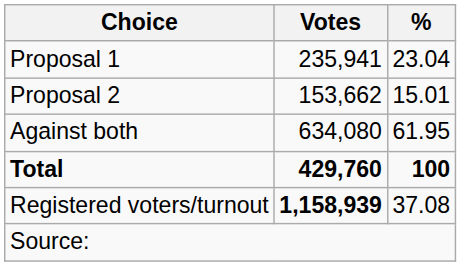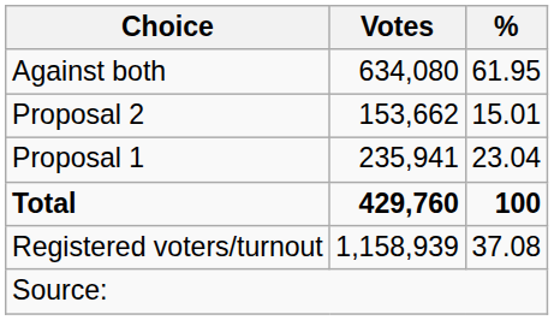 <table class=wikitable style=text-align:right>
 <tr>
 <th>Choice</th>
 <th>Votes</th>
 <th>%</th>
 </tr>
 <tr>
-<td align=left>Proposal 1</td>
-<td>235,941</td>
-<td>23.04</td>
+<td align=left>Against both</td>
+<td>634,080</td>
+<td>61.95</td>
 </tr>
 <tr>
 <td align=left>Proposal 2</td>
 <td>153,662</td>
 <td>15.01</td>
 </tr>
 <tr>
-<td align=left>Against both</td>
-<td>634,080</td>
-<td>61.95</td>
+<td align=left>Proposal 1</td>
+<td>235,941</td>
+<td>23.04</td>
 </tr>
 <tr>
 <td align=left><strong>Total</strong></td>
 <td><strong>429,760</strong></td>
 <td><strong>100</strong></td>
 </tr>
 <tr>
 <td align=left>Registered voters/turnout</td>
-<td><strong>1,158,939</strong></td>
+<td>1,158,939</td>
 <td>37.08</td>
 </tr>
 <tr>
 <td align=left colspan=3>Source: </td>
 </tr>
 </table>
